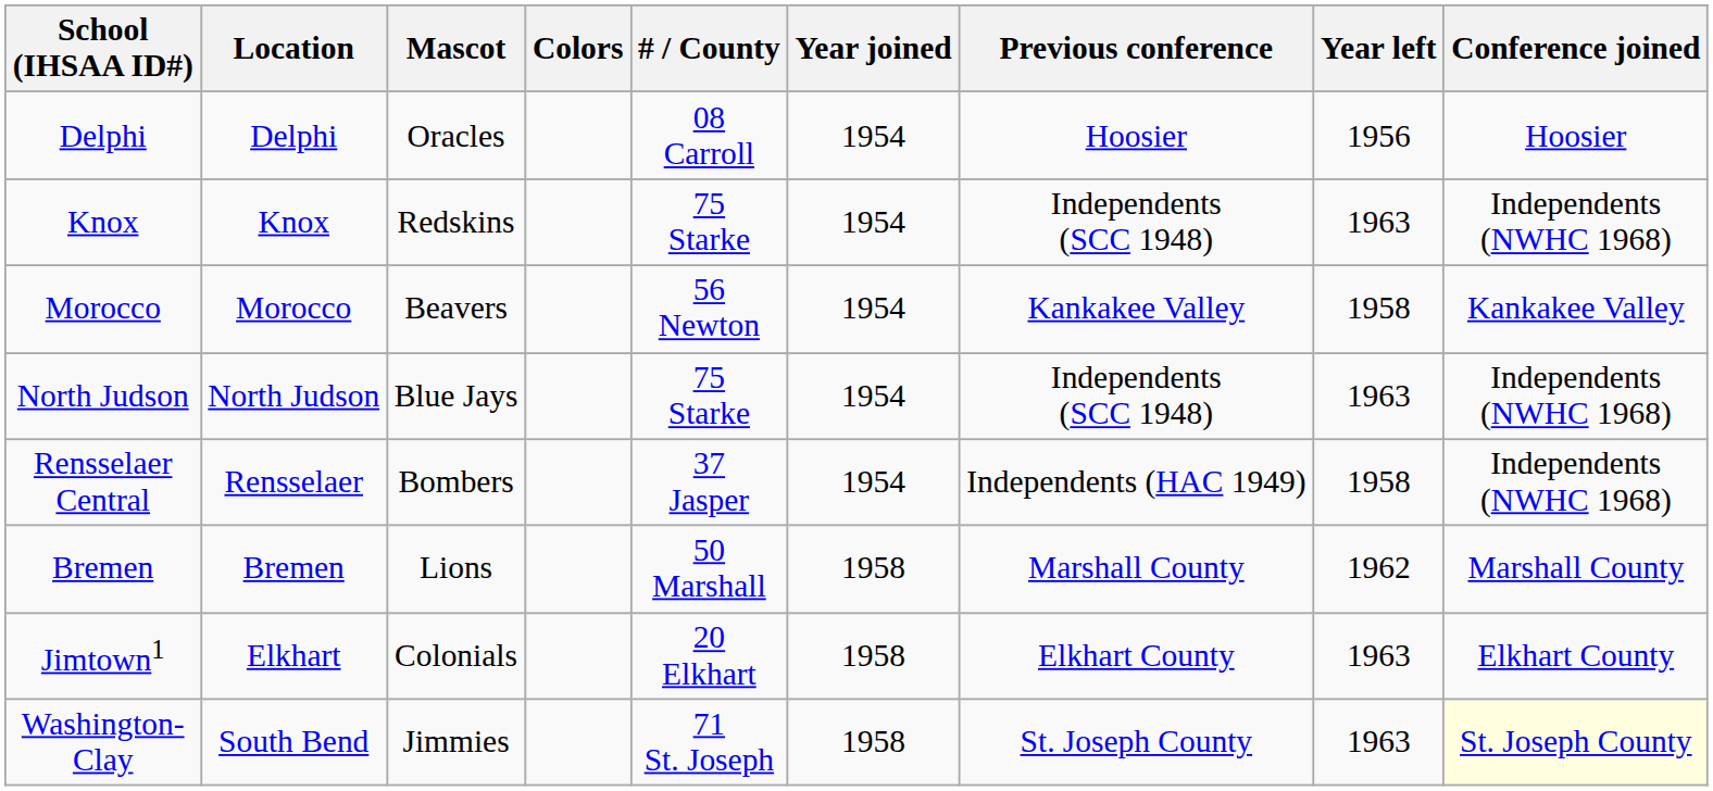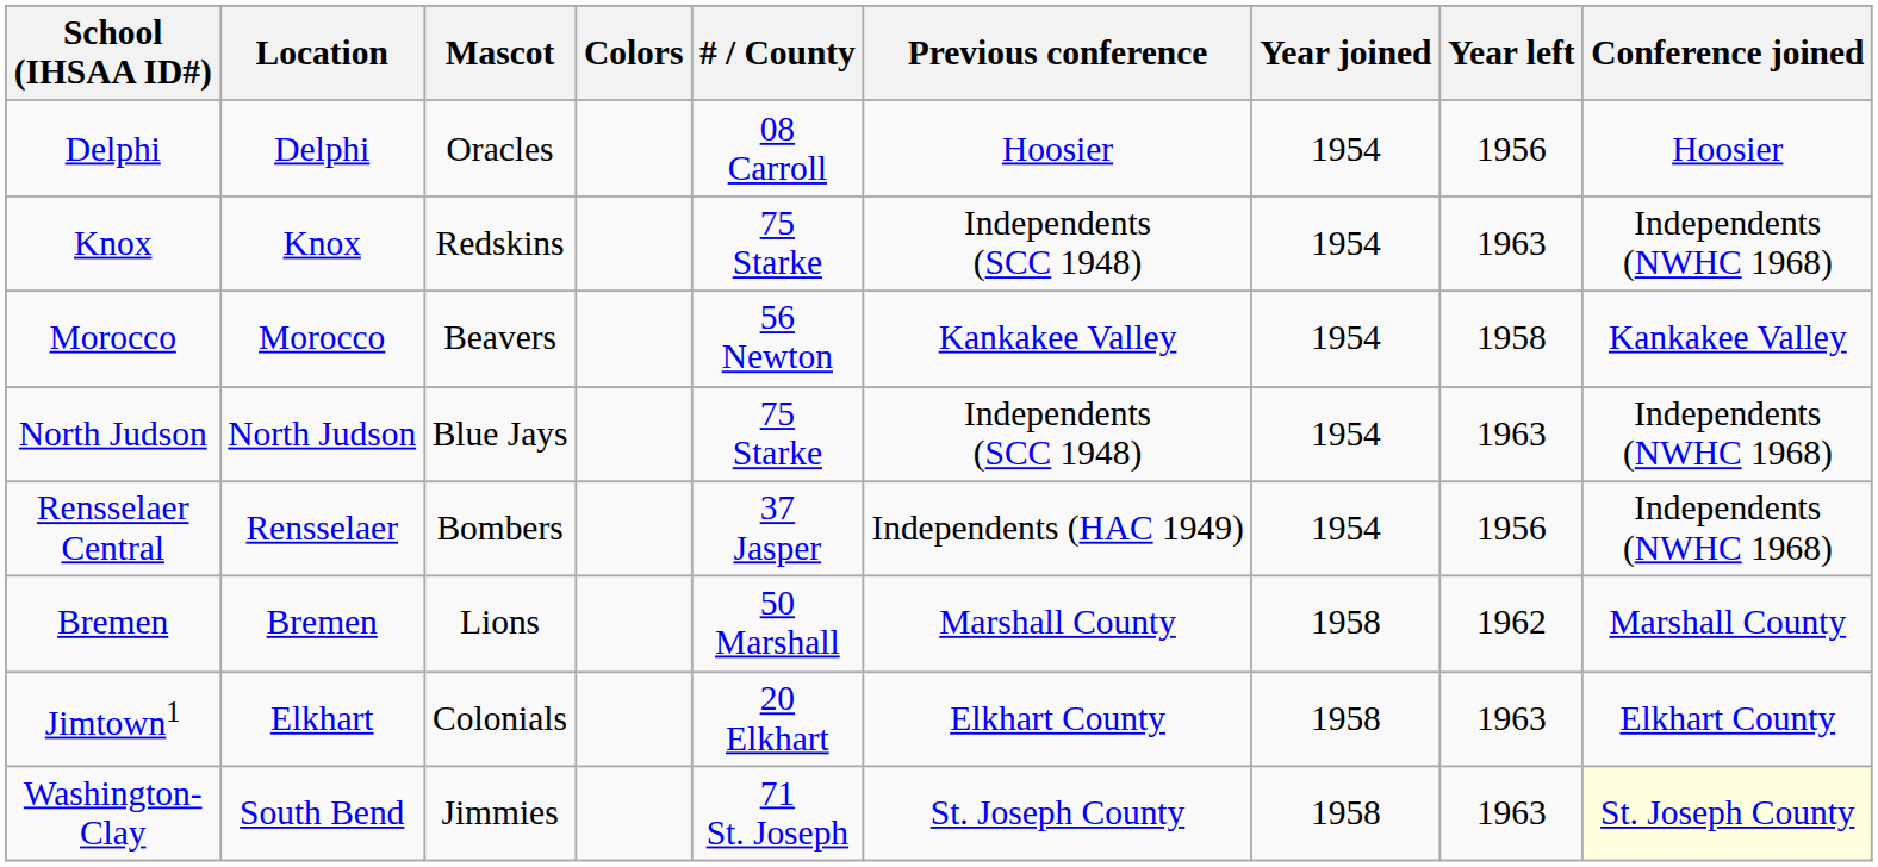 <table class="wikitable" style="text-align:center;">
 <tr>
 <th>School <br> (IHSAA ID#)</th>
 <th>Location</th>
 <th>Mascot</th>
 <th>Colors</th>
 <th># / County</th>
+<th>Previous conference</th>
 <th>Year joined</th>
-<th>Previous conference</th>
 <th>Year left</th>
 <th>Conference joined</th>
 </tr>
 <tr>
 <td><a href='#'>Delphi</a></td>
 <td><a href='#'>Delphi</a></td>
 <td>Oracles</td>
 <td> </td>
 <td><a href='#'>08 <br> Carroll</a></td>
+<td><a href='#'>Hoosier</a></td>
 <td>1954</td>
-<td><a href='#'>Hoosier</a></td>
 <td>1956</td>
 <td><a href='#'>Hoosier</a></td>
 </tr>
 <tr>
 <td><a href='#'>Knox</a></td>
 <td><a href='#'>Knox</a></td>
 <td>Redskins</td>
 <td>  </td>
 <td><a href='#'>75 <br> Starke</a></td>
+<td>Independents<br>(<a href='#'>SCC</a> 1948)</td>
 <td>1954</td>
-<td>Independents<br>(<a href='#'>SCC</a> 1948)</td>
 <td>1963</td>
 <td>Independents<br>(<a href='#'>NWHC</a> 1968)</td>
 </tr>
 <tr>
 <td><a href='#'>Morocco</a></td>
 <td><a href='#'>Morocco</a></td>
 <td>Beavers</td>
 <td>  </td>
 <td><a href='#'>56 <br> Newton</a></td>
+<td><a href='#'>Kankakee Valley</a></td>
 <td>1954</td>
-<td><a href='#'>Kankakee Valley</a></td>
 <td>1958</td>
 <td><a href='#'>Kankakee Valley</a></td>
 </tr>
 <tr>
 <td><a href='#'>North Judson</a></td>
 <td><a href='#'>North Judson</a></td>
 <td>Blue Jays</td>
 <td></td>
 <td><a href='#'>75 <br> Starke</a></td>
+<td>Independents<br>(<a href='#'>SCC</a> 1948)</td>
 <td>1954</td>
-<td>Independents<br>(<a href='#'>SCC</a> 1948)</td>
 <td>1963</td>
 <td>Independents<br>(<a href='#'>NWHC</a> 1968)</td>
 </tr>
 <tr>
 <td><a href='#'>Rensselaer <br> Central</a></td>
 <td><a href='#'>Rensselaer</a></td>
 <td>Bombers</td>
 <td> </td>
 <td><a href='#'>37 <br>Jasper</a></td>
+<td>Independents (<a href='#'>HAC</a> 1949)</td>
 <td>1954</td>
-<td>Independents (<a href='#'>HAC</a> 1949)</td>
-<td>1958</td>
+<td>1956</td>
 <td>Independents<br>(<a href='#'>NWHC</a> 1968)</td>
 </tr>
 <tr>
 <td><a href='#'>Bremen</a></td>
 <td><a href='#'>Bremen</a></td>
 <td>Lions</td>
 <td> </td>
 <td><a href='#'>50 <br> Marshall</a></td>
+<td><a href='#'>Marshall County</a></td>
 <td>1958</td>
-<td><a href='#'>Marshall County</a></td>
 <td>1962</td>
 <td><a href='#'>Marshall County</a></td>
 </tr>
 <tr>
 <td><a href='#'>Jimtown</a><sup>1</sup></td>
 <td><a href='#'>Elkhart</a></td>
 <td>Colonials</td>
 <td>  </td>
 <td><a href='#'>20 <br> Elkhart</a></td>
+<td><a href='#'>Elkhart County</a></td>
 <td>1958</td>
-<td><a href='#'>Elkhart County</a></td>
 <td>1963</td>
 <td><a href='#'>Elkhart County</a></td>
 </tr>
 <tr>
 <td><a href='#'>Washington- <br> Clay</a></td>
 <td><a href='#'>South Bend</a></td>
 <td>Jimmies</td>
 <td>  </td>
 <td><a href='#'>71 <br> St. Joseph</a></td>
+<td><a href='#'>St. Joseph County</a></td>
 <td>1958</td>
-<td><a href='#'>St. Joseph County</a></td>
 <td>1963</td>
 <td style="background: lightyellow;"><a href='#'>St. Joseph County</a></td>
 </tr>
 </table>
